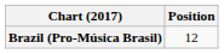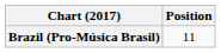 <table class="wikitable plainrowheaders">
 <tr>
 <th scope="col">Chart (2017)</th>
 <th scope="col">Position</th>
 </tr>
 <tr>
 <th scope="row">Brazil (Pro-Música Brasil)</th>
-<td style="text-align:center;">12</td>
+<td style="text-align:center;">11</td>
 </tr>
 </table>
